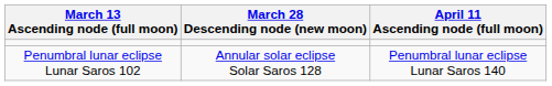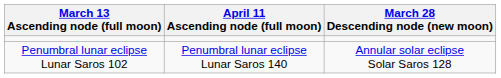 <table class="wikitable">
 <tr>
 <th><a href='#'>March 13</a><br>Ascending node (full moon)</th>
+<th><a href='#'>April 11</a><br>Ascending node (full moon)</th>
 <th><a href='#'>March 28</a><br>Descending node (new moon)</th>
-<th><a href='#'>April 11</a><br>Ascending node (full moon)</th>
 </tr>
 <tr>
 <td></td>
 <td></td>
 <td></td>
 </tr>
 <tr align=center>
 <td><a href='#'>Penumbral lunar eclipse</a><br>Lunar Saros 102</td>
+<td><a href='#'>Penumbral lunar eclipse</a><br>Lunar Saros 140</td>
 <td><a href='#'>Annular solar eclipse</a><br>Solar Saros 128</td>
-<td><a href='#'>Penumbral lunar eclipse</a><br>Lunar Saros 140</td>
 </tr>
 </table>
